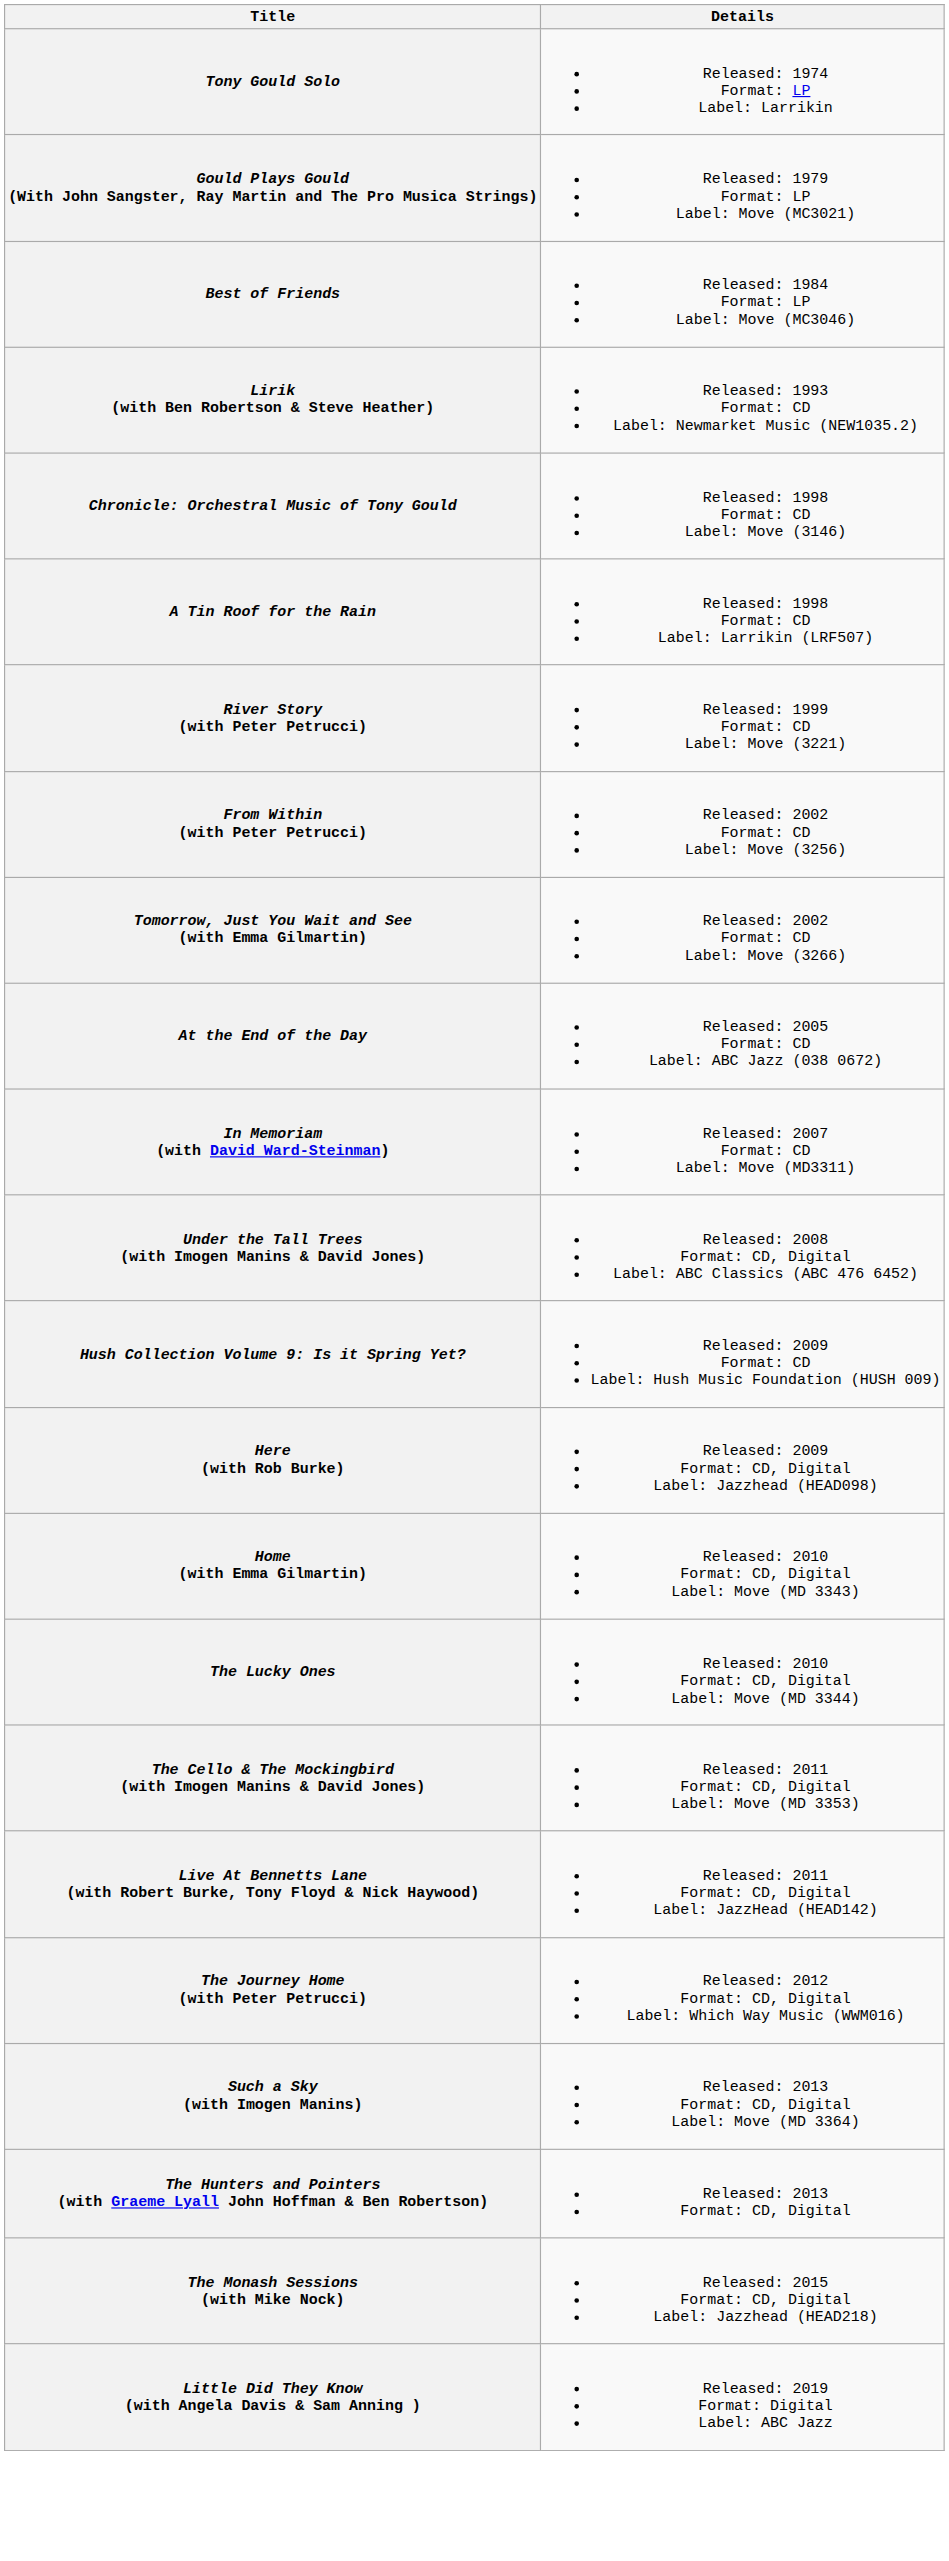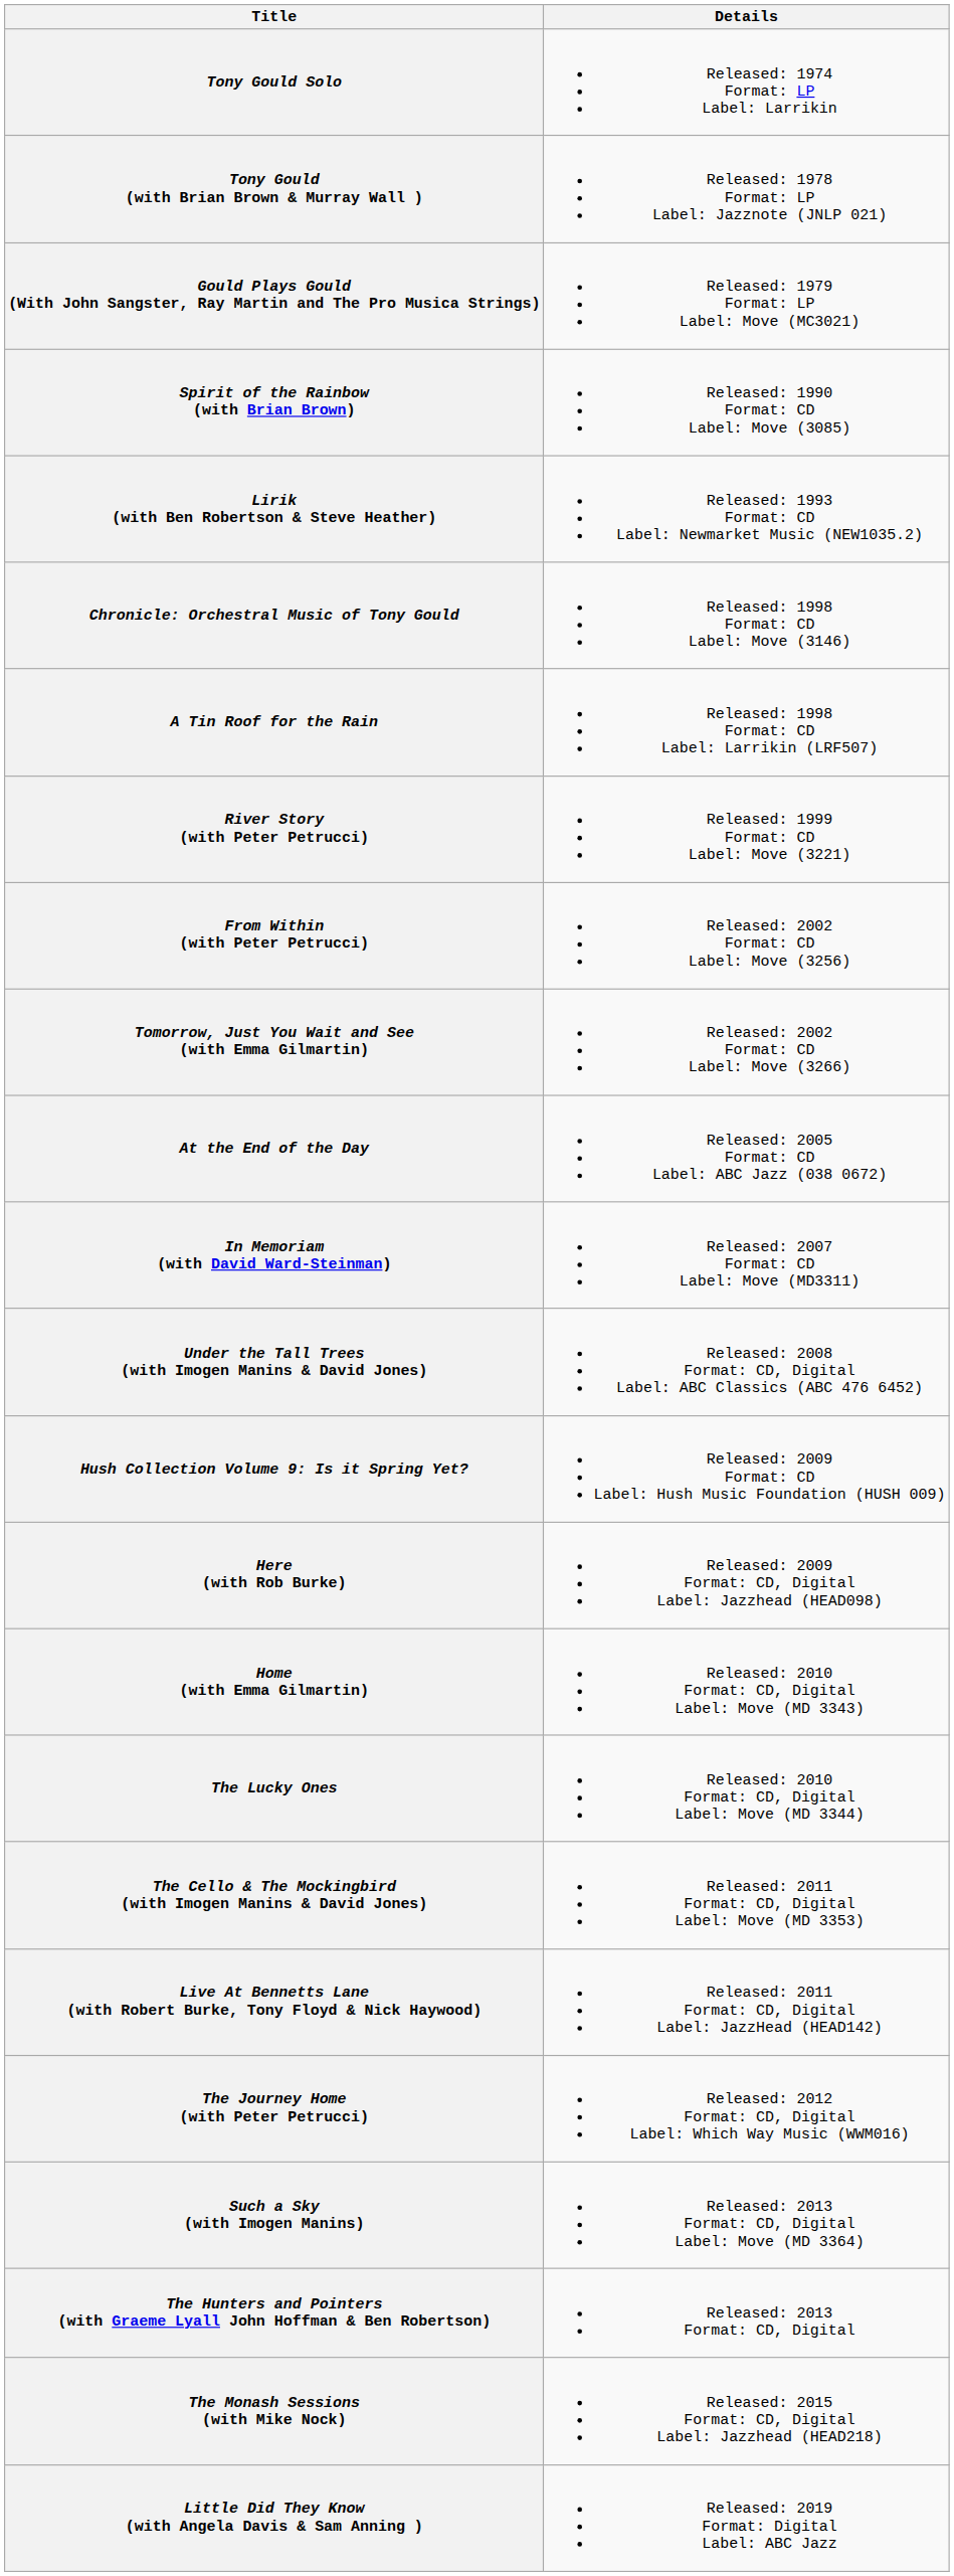 <table class="wikitable plainrowheaders" style="text-align:center;" border="1">
 <tr>
 <th>Title</th>
 <th>Details</th>
 </tr>
 <tr>
 <th scope="row"><em>Tony Gould Solo</em></th>
 <td><br><ul><li>Released: 1974</li><li>Format: <a href='#'>LP</a></li><li>Label: Larrikin</li></ul></td>
 </tr>
 <tr>
+<th scope="row"><em>Tony Gould</em> <br> (with Brian Brown & Murray Wall )</th>
+<td><br><ul><li>Released: 1978</li><li>Format: LP</li><li>Label: Jazznote (JNLP 021)</li></ul></td>
+</tr>
+<tr>
 <th scope="row"><em>Gould Plays Gould</em> <br> (With John Sangster, Ray Martin and The Pro Musica Strings)</th>
 <td><br><ul><li>Released: 1979</li><li>Format: LP</li><li>Label: Move (MC3021)</li></ul></td>
 </tr>
 <tr>
-<th scope="row"><em>Best of Friends</em></th>
-<td><br><ul><li>Released: 1984</li><li>Format: LP</li><li>Label: Move (MC3046)</li></ul></td>
+<th scope="row"><em>Spirit of the Rainbow</em> <br> (with <a href='#'>Brian Brown</a>)</th>
+<td><br><ul><li>Released: 1990</li><li>Format: CD</li><li>Label: Move (3085)</li></ul></td>
 </tr>
 <tr>
 <th scope="row"><em>Lirik</em> <br> (with Ben Robertson & Steve Heather)</th>
 <td><br><ul><li>Released: 1993</li><li>Format: CD</li><li>Label: Newmarket Music (NEW1035.2)</li></ul></td>
 </tr>
 <tr>
 <th scope="row"><em>Chronicle: Orchestral Music of Tony Gould</em></th>
 <td><br><ul><li>Released: 1998</li><li>Format: CD</li><li>Label: Move (3146)</li></ul></td>
 </tr>
 <tr>
 <th scope="row"><em>A Tin Roof for the Rain</em></th>
 <td><br><ul><li>Released: 1998</li><li>Format: CD</li><li>Label: Larrikin (LRF507)</li></ul></td>
 </tr>
 <tr>
 <th scope="row"><em>River Story</em> <br> (with Peter Petrucci)</th>
 <td><br><ul><li>Released: 1999</li><li>Format: CD</li><li>Label: Move (3221)</li></ul></td>
 </tr>
 <tr>
 <th scope="row"><em>From Within</em> <br> (with Peter Petrucci)</th>
 <td><br><ul><li>Released: 2002</li><li>Format: CD</li><li>Label: Move (3256)</li></ul></td>
 </tr>
 <tr>
 <th scope="row"><em>Tomorrow, Just You Wait and See</em> <br> (with Emma Gilmartin)</th>
 <td><br><ul><li>Released: 2002</li><li>Format: CD</li><li>Label: Move (3266)</li></ul></td>
 </tr>
 <tr>
 <th scope="row"><em>At the End of the Day</em></th>
 <td><br><ul><li>Released: 2005</li><li>Format: CD</li><li>Label: ABC Jazz (038 0672)</li></ul></td>
 </tr>
 <tr>
 <th scope="row"><em>In Memoriam</em> <br> (with <a href='#'>David Ward-Steinman</a>)</th>
 <td><br><ul><li>Released: 2007</li><li>Format: CD</li><li>Label: Move (MD3311)</li></ul></td>
 </tr>
 <tr>
 <th scope="row"><em>Under the Tall Trees</em> <br> (with Imogen Manins & David Jones)</th>
 <td><br><ul><li>Released: 2008</li><li>Format: CD, Digital</li><li>Label: ABC Classics (ABC 476 6452)</li></ul></td>
 </tr>
 <tr>
 <th scope="row"><em>Hush Collection Volume 9: Is it Spring Yet?</em></th>
 <td><br><ul><li>Released: 2009</li><li>Format: CD</li><li>Label: Hush Music Foundation (HUSH 009)</li></ul></td>
 </tr>
 <tr>
 <th scope="row"><em>Here</em> <br> (with Rob Burke)</th>
 <td><br><ul><li>Released: 2009</li><li>Format: CD, Digital</li><li>Label: Jazzhead (HEAD098)</li></ul></td>
 </tr>
 <tr>
 <th scope="row"><em>Home</em> <br> (with Emma Gilmartin)</th>
 <td><br><ul><li>Released: 2010</li><li>Format: CD, Digital</li><li>Label: Move (MD 3343)</li></ul></td>
 </tr>
 <tr>
 <th scope="row"><em>The Lucky Ones</em></th>
 <td><br><ul><li>Released: 2010</li><li>Format: CD, Digital</li><li>Label: Move (MD 3344)</li></ul></td>
 </tr>
 <tr>
 <th scope="row"><em>The Cello & The Mockingbird</em> <br> (with Imogen Manins & David Jones)</th>
 <td><br><ul><li>Released: 2011</li><li>Format: CD, Digital</li><li>Label: Move (MD 3353)</li></ul></td>
 </tr>
 <tr>
 <th scope="row"><em>Live At Bennetts Lane</em> <br> (with Robert Burke, Tony Floyd & Nick Haywood)</th>
 <td><br><ul><li>Released: 2011</li><li>Format: CD, Digital</li><li>Label: JazzHead (HEAD142)</li></ul></td>
 </tr>
 <tr>
 <th scope="row"><em>The Journey Home</em> <br> (with Peter Petrucci)</th>
 <td><br><ul><li>Released: 2012</li><li>Format: CD, Digital</li><li>Label: Which Way Music (WWM016)</li></ul></td>
 </tr>
 <tr>
 <th scope="row"><em>Such a Sky</em> <br> (with Imogen Manins)</th>
 <td><br><ul><li>Released: 2013</li><li>Format: CD, Digital</li><li>Label: Move (MD 3364)</li></ul></td>
 </tr>
 <tr>
 <th scope="row"><em>The Hunters and Pointers</em> <br> (with <a href='#'>Graeme Lyall</a> John Hoffman & Ben Robertson)</th>
 <td><br><ul><li>Released: 2013</li><li>Format: CD, Digital</li></ul></td>
 </tr>
 <tr>
 <th scope="row"><em>The Monash Sessions</em> <br> (with Mike Nock)</th>
 <td><br><ul><li>Released: 2015</li><li>Format: CD, Digital</li><li>Label: Jazzhead (HEAD218)</li></ul></td>
 </tr>
 <tr>
 <th scope="row"><em>Little Did They Know</em> <br> (with Angela Davis & Sam Anning )</th>
 <td><br><ul><li>Released: 2019</li><li>Format: Digital</li><li>Label: ABC Jazz</li></ul></td>
 </tr>
 </table>
